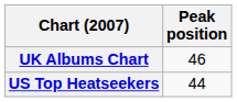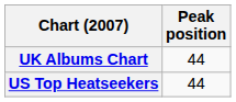 <table class="wikitable sortable plainrowheaders">
 <tr>
 <th scope="col">Chart (2007)</th>
 <th scope="col">Peak<br>position</th>
 </tr>
 <tr>
 <th scope="row"><a href='#'>UK Albums Chart</a></th>
-<td style="text-align:center;">46</td>
+<td style="text-align:center;">44</td>
 </tr>
 <tr>
 <th scope="row"><a href='#'>US Top Heatseekers</a></th>
 <td style="text-align:center;">44</td>
 </tr>
 </table>
